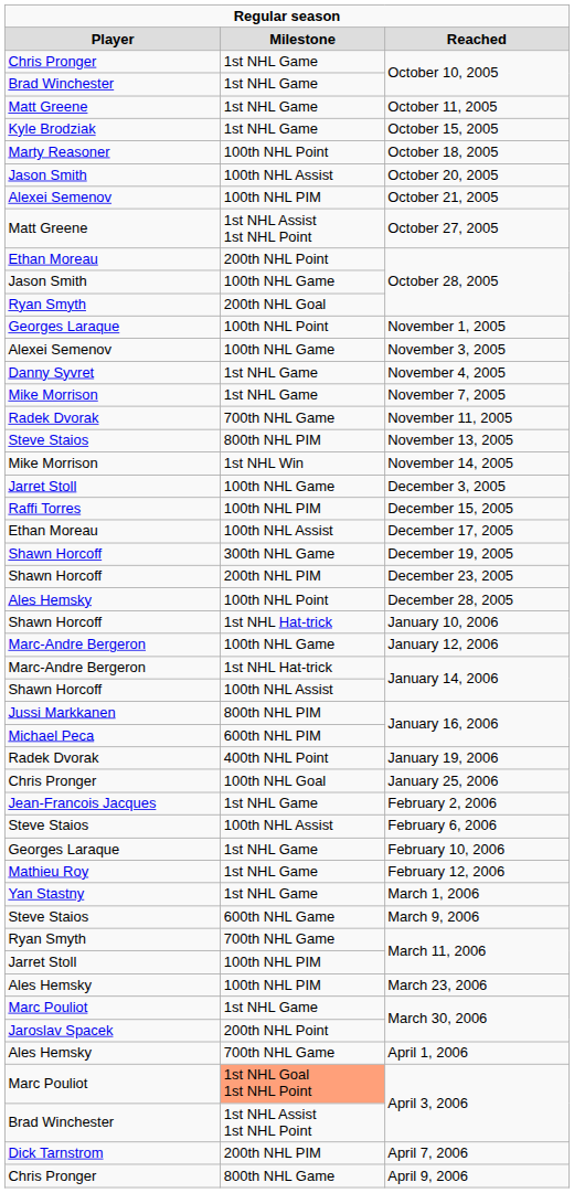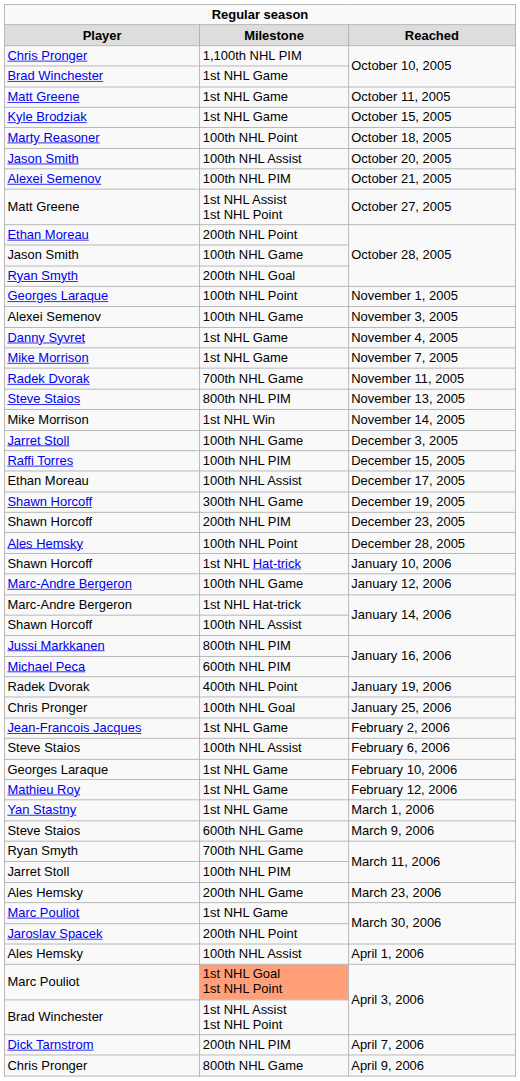 <table class="wikitable" style="width:50%;">
 <tr>
 <td colspan="10" style="text-align:center;"><strong>Regular season</strong></td>
 </tr>
 <tr style="text-align:center; background:#ddd;">
 <td><strong>Player</strong></td>
 <td><strong>Milestone</strong></td>
 <td><strong>Reached</strong></td>
 </tr>
 <tr>
 <td><a href='#'>Chris Pronger</a></td>
-<td>1st NHL Game</td>
+<td>1,100th NHL PIM</td>
 <td rowspan="2">October 10, 2005</td>
 </tr>
 <tr>
 <td><a href='#'>Brad Winchester</a></td>
 <td>1st NHL Game</td>
 </tr>
 <tr>
 <td><a href='#'>Matt Greene</a></td>
 <td>1st NHL Game</td>
 <td>October 11, 2005</td>
 </tr>
 <tr>
 <td><a href='#'>Kyle Brodziak</a></td>
 <td>1st NHL Game</td>
 <td>October 15, 2005</td>
 </tr>
 <tr>
 <td><a href='#'>Marty Reasoner</a></td>
 <td>100th NHL Point</td>
 <td>October 18, 2005</td>
 </tr>
 <tr>
 <td><a href='#'>Jason Smith</a></td>
 <td>100th NHL Assist</td>
 <td>October 20, 2005</td>
 </tr>
 <tr>
 <td><a href='#'>Alexei Semenov</a></td>
 <td>100th NHL PIM</td>
 <td>October 21, 2005</td>
 </tr>
 <tr>
 <td>Matt Greene</td>
 <td>1st NHL Assist<br>1st NHL Point</td>
 <td>October 27, 2005</td>
 </tr>
 <tr>
 <td><a href='#'>Ethan Moreau</a></td>
 <td>200th NHL Point</td>
 <td rowspan="3">October 28, 2005</td>
 </tr>
 <tr>
 <td>Jason Smith</td>
 <td>100th NHL Game</td>
 </tr>
 <tr>
 <td><a href='#'>Ryan Smyth</a></td>
 <td>200th NHL Goal</td>
 </tr>
 <tr>
 <td><a href='#'>Georges Laraque</a></td>
 <td>100th NHL Point</td>
 <td>November 1, 2005</td>
 </tr>
 <tr>
 <td>Alexei Semenov</td>
 <td>100th NHL Game</td>
 <td>November 3, 2005</td>
 </tr>
 <tr>
 <td><a href='#'>Danny Syvret</a></td>
 <td>1st NHL Game</td>
 <td>November 4, 2005</td>
 </tr>
 <tr>
 <td><a href='#'>Mike Morrison</a></td>
 <td>1st NHL Game</td>
 <td>November 7, 2005</td>
 </tr>
 <tr>
 <td><a href='#'>Radek Dvorak</a></td>
 <td>700th NHL Game</td>
 <td>November 11, 2005</td>
 </tr>
 <tr>
 <td><a href='#'>Steve Staios</a></td>
 <td>800th NHL PIM</td>
 <td>November 13, 2005</td>
 </tr>
 <tr>
 <td>Mike Morrison</td>
 <td>1st NHL Win</td>
 <td>November 14, 2005</td>
 </tr>
 <tr>
 <td><a href='#'>Jarret Stoll</a></td>
 <td>100th NHL Game</td>
 <td>December 3, 2005</td>
 </tr>
 <tr>
 <td><a href='#'>Raffi Torres</a></td>
 <td>100th NHL PIM</td>
 <td>December 15, 2005</td>
 </tr>
 <tr>
 <td>Ethan Moreau</td>
 <td>100th NHL Assist</td>
 <td>December 17, 2005</td>
 </tr>
 <tr>
 <td><a href='#'>Shawn Horcoff</a></td>
 <td>300th NHL Game</td>
 <td>December 19, 2005</td>
 </tr>
 <tr>
 <td>Shawn Horcoff</td>
 <td>200th NHL PIM</td>
 <td>December 23, 2005</td>
 </tr>
 <tr>
 <td><a href='#'>Ales Hemsky</a></td>
 <td>100th NHL Point</td>
 <td>December 28, 2005</td>
 </tr>
 <tr>
 <td>Shawn Horcoff</td>
 <td>1st NHL <a href='#'>Hat-trick</a></td>
 <td>January 10, 2006</td>
 </tr>
 <tr>
 <td><a href='#'>Marc-Andre Bergeron</a></td>
 <td>100th NHL Game</td>
 <td>January 12, 2006</td>
 </tr>
 <tr>
 <td>Marc-Andre Bergeron</td>
 <td>1st NHL Hat-trick</td>
 <td rowspan="2">January 14, 2006</td>
 </tr>
 <tr>
 <td>Shawn Horcoff</td>
 <td>100th NHL Assist</td>
 </tr>
 <tr>
 <td><a href='#'>Jussi Markkanen</a></td>
 <td>800th NHL PIM</td>
 <td rowspan="2">January 16, 2006</td>
 </tr>
 <tr>
 <td><a href='#'>Michael Peca</a></td>
 <td>600th NHL PIM</td>
 </tr>
 <tr>
 <td>Radek Dvorak</td>
 <td>400th NHL Point</td>
 <td>January 19, 2006</td>
 </tr>
 <tr>
 <td>Chris Pronger</td>
 <td>100th NHL Goal</td>
 <td>January 25, 2006</td>
 </tr>
 <tr>
 <td><a href='#'>Jean-Francois Jacques</a></td>
 <td>1st NHL Game</td>
 <td>February 2, 2006</td>
 </tr>
 <tr>
 <td>Steve Staios</td>
 <td>100th NHL Assist</td>
 <td>February 6, 2006</td>
 </tr>
 <tr>
 <td>Georges Laraque</td>
 <td>1st NHL Game</td>
 <td>February 10, 2006</td>
 </tr>
 <tr>
 <td><a href='#'>Mathieu Roy</a></td>
 <td>1st NHL Game</td>
 <td>February 12, 2006</td>
 </tr>
 <tr>
 <td><a href='#'>Yan Stastny</a></td>
 <td>1st NHL Game</td>
 <td>March 1, 2006</td>
 </tr>
 <tr>
 <td>Steve Staios</td>
 <td>600th NHL Game</td>
 <td>March 9, 2006</td>
 </tr>
 <tr>
 <td>Ryan Smyth</td>
 <td>700th NHL Game</td>
 <td rowspan="2">March 11, 2006</td>
 </tr>
 <tr>
 <td>Jarret Stoll</td>
 <td>100th NHL PIM</td>
 </tr>
 <tr>
 <td>Ales Hemsky</td>
-<td>100th NHL PIM</td>
+<td>200th NHL Game</td>
 <td>March 23, 2006</td>
 </tr>
 <tr>
 <td><a href='#'>Marc Pouliot</a></td>
 <td>1st NHL Game</td>
 <td rowspan="2">March 30, 2006</td>
 </tr>
 <tr>
 <td><a href='#'>Jaroslav Spacek</a></td>
 <td>200th NHL Point</td>
 </tr>
 <tr>
 <td>Ales Hemsky</td>
-<td>700th NHL Game</td>
+<td>100th NHL Assist</td>
 <td>April 1, 2006</td>
 </tr>
 <tr>
 <td>Marc Pouliot</td>
 <td style="background: lightsalmon;">1st NHL Goal<br>1st NHL Point</td>
 <td rowspan="2">April 3, 2006</td>
 </tr>
 <tr>
 <td>Brad Winchester</td>
 <td>1st NHL Assist<br>1st NHL Point</td>
 </tr>
 <tr>
 <td><a href='#'>Dick Tarnstrom</a></td>
 <td>200th NHL PIM</td>
 <td>April 7, 2006</td>
 </tr>
 <tr>
 <td>Chris Pronger</td>
 <td>800th NHL Game</td>
 <td>April 9, 2006</td>
 </tr>
 </table>
